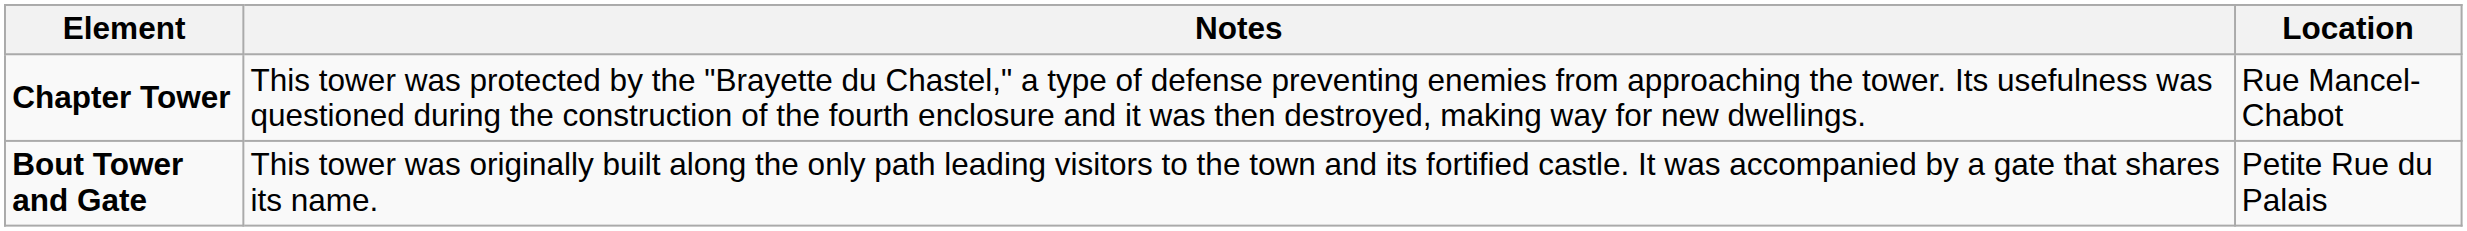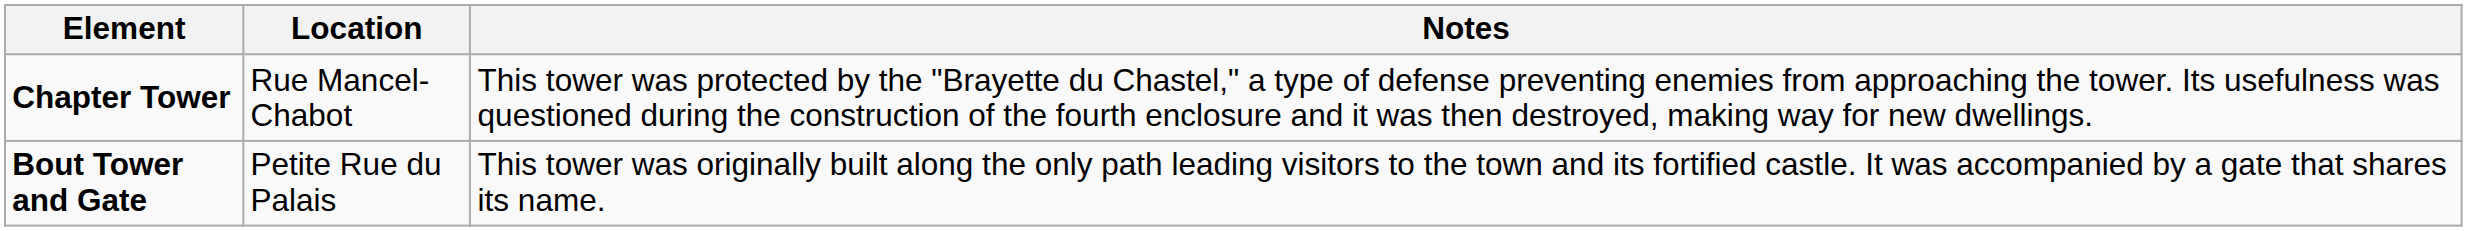 <table class="wikitable">
 <tr>
 <th>Element</th>
+<th>Location</th>
 <th>Notes</th>
-<th>Location</th>
 </tr>
 <tr>
 <td><strong>Chapter Tower</strong></td>
+<td>Rue Mancel-Chabot</td>
 <td>This tower was protected by the "Brayette du Chastel," a type of defense preventing enemies from approaching the tower. Its usefulness was questioned during the construction of the fourth enclosure and it was then destroyed, making way for new dwellings.</td>
-<td>Rue Mancel-Chabot</td>
 </tr>
 <tr>
 <td><strong>Bout Tower and Gate</strong></td>
+<td>Petite Rue du Palais</td>
 <td>This tower was originally built along the only path leading visitors to the town and its fortified castle. It was accompanied by a gate that shares its name.</td>
-<td>Petite Rue du Palais</td>
 </tr>
 </table>
